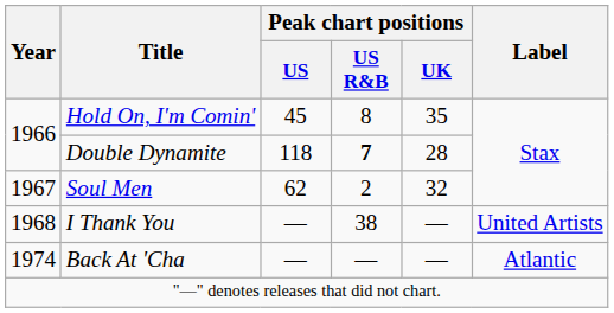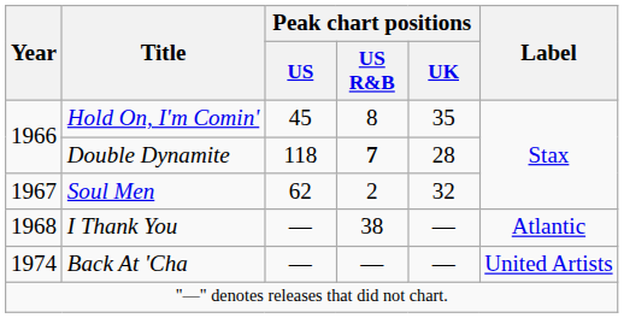 <table class="wikitable">
 <tr>
 <th scope="col" rowspan="2">Year</th>
 <th scope="col" rowspan="2">Title</th>
 <th scope="col" colspan="3">Peak chart positions</th>
 <th scope="col" rowspan="2">Label</th>
 </tr>
 <tr>
 <th scope="col" style="width:3em;font-size:90%;"><a href='#'>US</a><br></th>
 <th scope="col" style="width:3em;font-size:90%;"><a href='#'>US R&B</a><br></th>
 <th scope="col" style="width:3em;font-size:90%;"><a href='#'>UK</a><br></th>
 </tr>
 <tr>
 <td rowspan="2">1966</td>
 <td><em><a href='#'>Hold On, I'm Comin'</a></em></td>
 <td align=center>45</td>
 <td align=center>8</td>
 <td align=center>35</td>
 <td rowspan="3" align=center><a href='#'>Stax</a></td>
 </tr>
 <tr>
 <td><em>Double Dynamite</em></td>
 <td align=center>118</td>
 <td align=center><strong>7</strong></td>
 <td align=center>28</td>
 </tr>
 <tr>
 <td>1967</td>
 <td><em><a href='#'>Soul Men</a></em></td>
 <td align=center>62</td>
 <td align=center>2</td>
 <td align=center>32</td>
 </tr>
 <tr>
 <td>1968</td>
 <td><em>I Thank You</em></td>
 <td align=center>—</td>
 <td align=center>38</td>
 <td align=center>—</td>
-<td align=center><a href='#'>United Artists</a></td>
+<td align=center><a href='#'>Atlantic</a></td>
 </tr>
 <tr>
 <td>1974</td>
 <td><em>Back At 'Cha</em></td>
 <td align=center>—</td>
 <td align=center>—</td>
 <td align=center>—</td>
-<td align=center><a href='#'>Atlantic</a></td>
+<td align=center><a href='#'>United Artists</a></td>
 </tr>
 <tr>
 <td colspan="6" style="text-align:center; font-size:9pt;">"—" denotes releases that did not chart.</td>
 </tr>
 </table>
